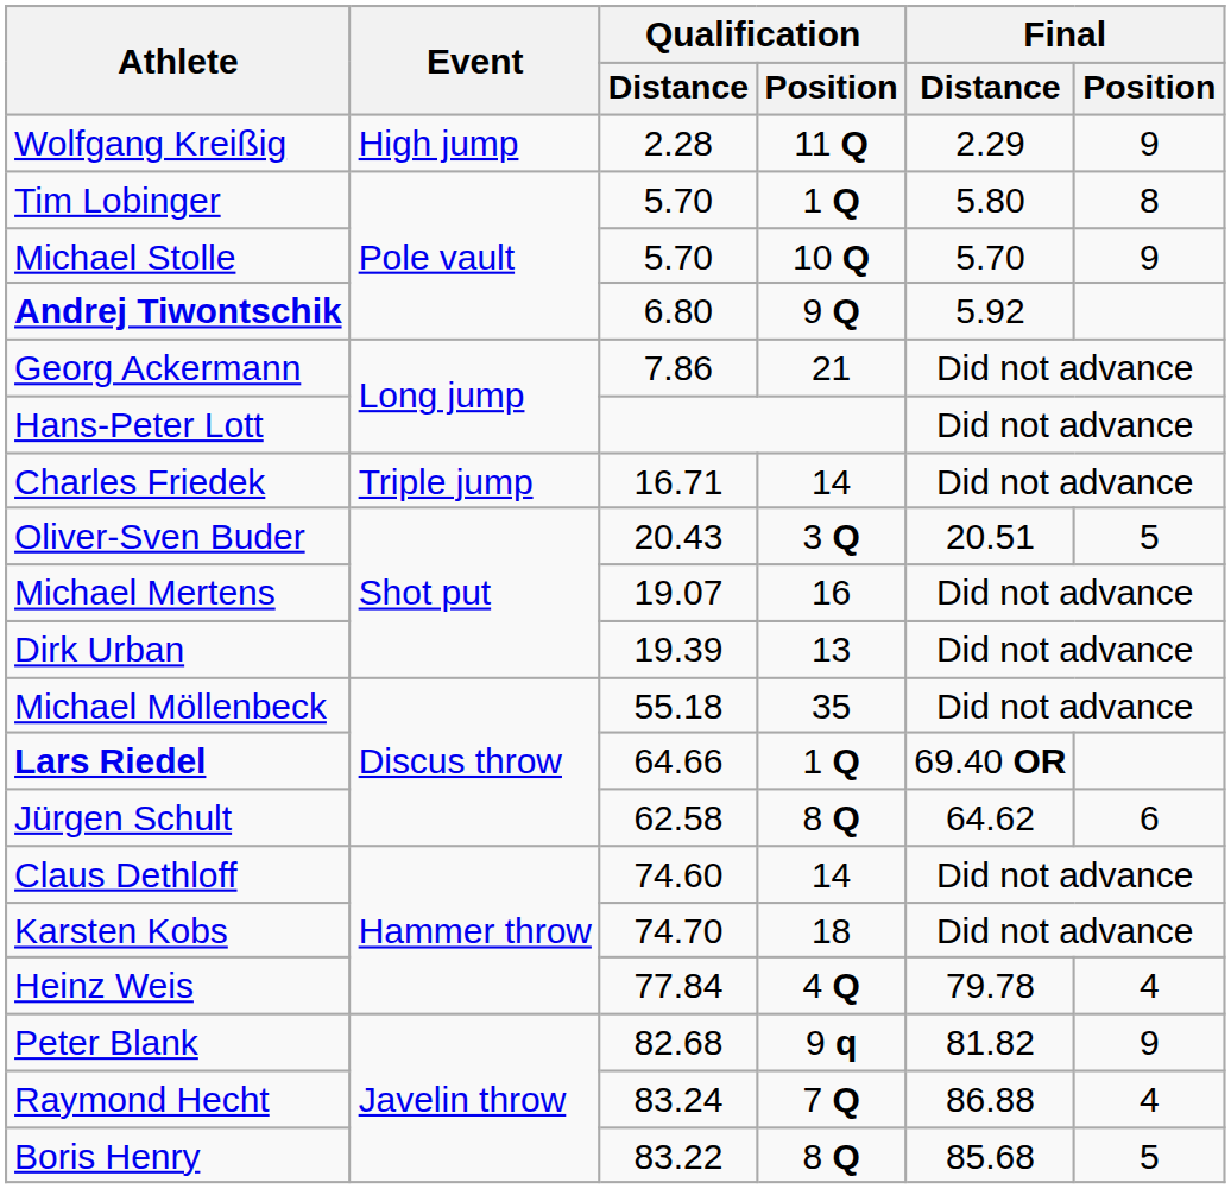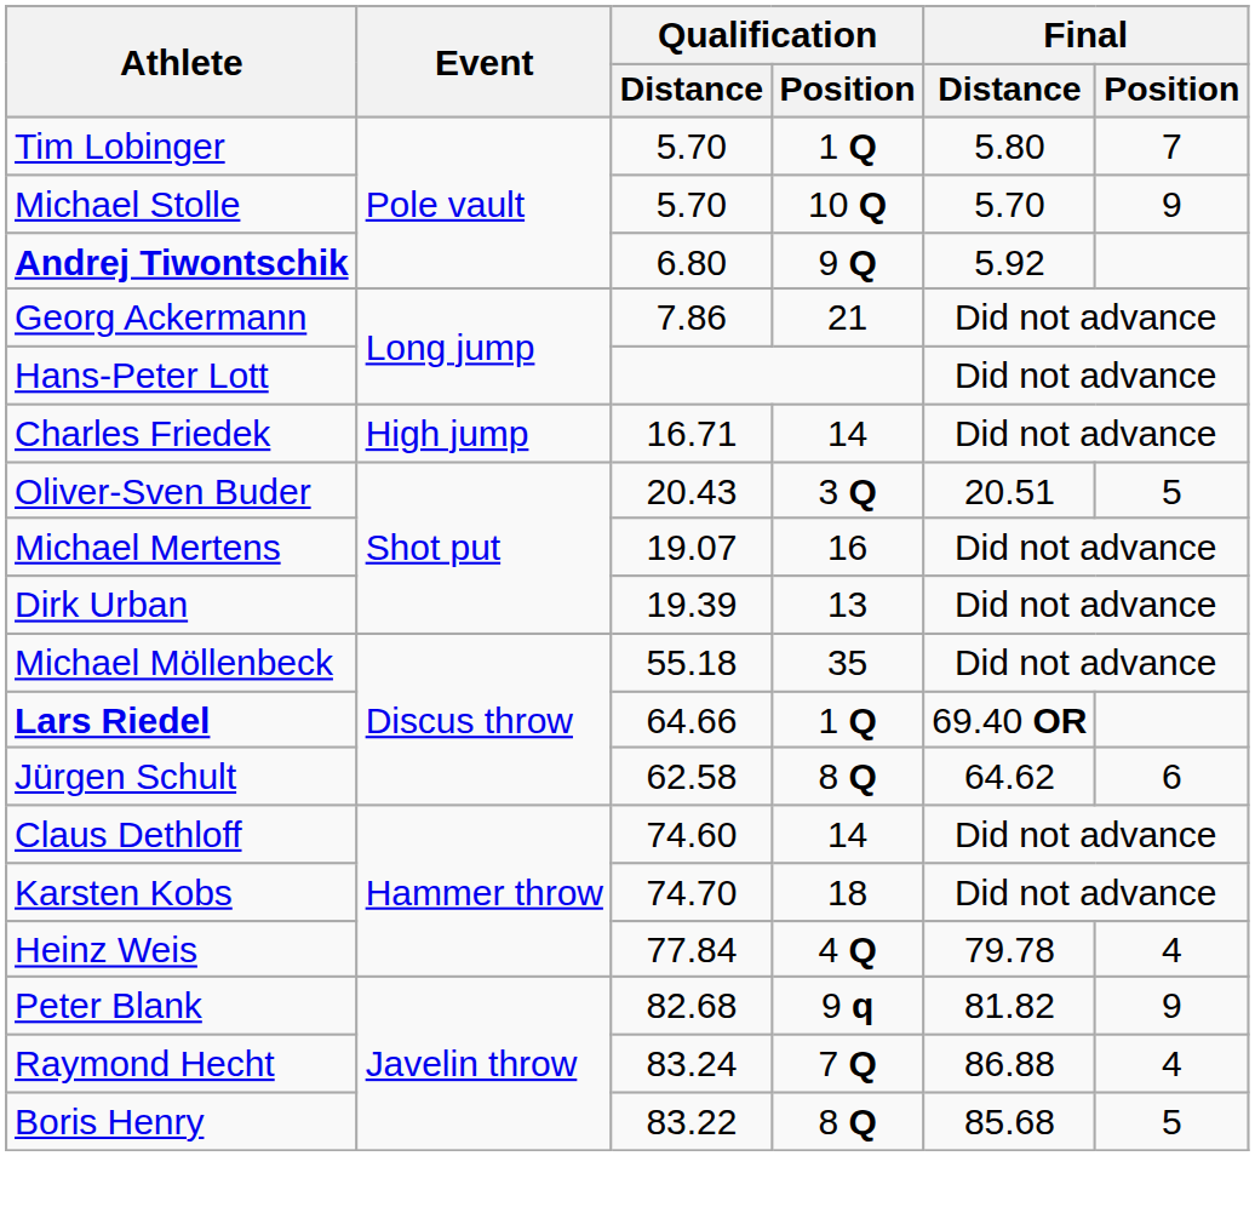 <table class="wikitable" style="font-size:90%">
 <tr>
 <th rowspan="2">Athlete</th>
 <th rowspan="2">Event</th>
 <th colspan="2">Qualification</th>
 <th colspan="2">Final</th>
 </tr>
 <tr style="font-size:95%">
 <th>Distance</th>
 <th>Position</th>
 <th>Distance</th>
 <th>Position</th>
 </tr>
 <tr align=center>
-<td align=left><a href='#'>Wolfgang Kreißig</a></td>
-<td align=left><a href='#'>High jump</a></td>
-<td>2.28</td>
-<td>11 <strong>Q</strong></td>
-<td>2.29</td>
-<td>9</td>
-</tr>
-<tr align=center>
 <td align=left><a href='#'>Tim Lobinger</a></td>
 <td align=left rowspan=3><a href='#'>Pole vault</a></td>
 <td>5.70</td>
 <td>1 <strong>Q</strong></td>
 <td>5.80</td>
-<td>8</td>
+<td>7</td>
 </tr>
 <tr align=center>
 <td align=left><a href='#'>Michael Stolle</a></td>
 <td>5.70</td>
 <td>10 <strong>Q</strong></td>
 <td>5.70</td>
 <td>9</td>
 </tr>
 <tr align=center>
 <td align=left><strong><a href='#'>Andrej Tiwontschik</a></strong></td>
 <td>6.80</td>
 <td>9 <strong>Q</strong></td>
 <td>5.92</td>
 <td></td>
 </tr>
 <tr align=center>
 <td align=left><a href='#'>Georg Ackermann</a></td>
 <td align=left rowspan=2><a href='#'>Long jump</a></td>
 <td>7.86</td>
 <td>21</td>
 <td colspan=2>Did not advance</td>
 </tr>
 <tr align=center>
 <td align=left><a href='#'>Hans-Peter Lott</a></td>
 <td colspan=2></td>
 <td colspan=2>Did not advance</td>
 </tr>
 <tr align=center>
 <td align=left><a href='#'>Charles Friedek</a></td>
-<td align=left><a href='#'>Triple jump</a></td>
+<td align=left><a href='#'>High jump</a></td>
 <td>16.71</td>
 <td>14</td>
 <td colspan=2>Did not advance</td>
 </tr>
 <tr align=center>
 <td align=left><a href='#'>Oliver-Sven Buder</a></td>
 <td align=left rowspan=3><a href='#'>Shot put</a></td>
 <td>20.43</td>
 <td>3 <strong>Q</strong></td>
 <td>20.51</td>
 <td>5</td>
 </tr>
 <tr align=center>
 <td align=left><a href='#'>Michael Mertens</a></td>
 <td>19.07</td>
 <td>16</td>
 <td colspan=2>Did not advance</td>
 </tr>
 <tr align=center>
 <td align=left><a href='#'>Dirk Urban</a></td>
 <td>19.39</td>
 <td>13</td>
 <td colspan=2>Did not advance</td>
 </tr>
 <tr align=center>
 <td align=left><a href='#'>Michael Möllenbeck</a></td>
 <td align=left rowspan=3><a href='#'>Discus throw</a></td>
 <td>55.18</td>
 <td>35</td>
 <td colspan=2>Did not advance</td>
 </tr>
 <tr align=center>
 <td align=left><strong><a href='#'>Lars Riedel</a></strong></td>
 <td>64.66</td>
 <td>1 <strong>Q</strong></td>
 <td>69.40 <strong>OR</strong></td>
 <td></td>
 </tr>
 <tr align=center>
 <td align=left><a href='#'>Jürgen Schult</a></td>
 <td>62.58</td>
 <td>8 <strong>Q</strong></td>
 <td>64.62</td>
 <td>6</td>
 </tr>
 <tr align=center>
 <td align=left><a href='#'>Claus Dethloff</a></td>
 <td align=left rowspan=3><a href='#'>Hammer throw</a></td>
 <td>74.60</td>
 <td>14</td>
 <td colspan=2>Did not advance</td>
 </tr>
 <tr align=center>
 <td align=left><a href='#'>Karsten Kobs</a></td>
 <td>74.70</td>
 <td>18</td>
 <td colspan=2>Did not advance</td>
 </tr>
 <tr align=center>
 <td align=left><a href='#'>Heinz Weis</a></td>
 <td>77.84</td>
 <td>4 <strong>Q</strong></td>
 <td>79.78</td>
 <td>4</td>
 </tr>
 <tr align=center>
 <td align=left><a href='#'>Peter Blank</a></td>
 <td align=left rowspan=3><a href='#'>Javelin throw</a></td>
 <td>82.68</td>
 <td>9 <strong>q</strong></td>
 <td>81.82</td>
 <td>9</td>
 </tr>
 <tr align=center>
 <td align=left><a href='#'>Raymond Hecht</a></td>
 <td>83.24</td>
 <td>7 <strong>Q</strong></td>
 <td>86.88</td>
 <td>4</td>
 </tr>
 <tr align=center>
 <td align=left><a href='#'>Boris Henry</a></td>
 <td>83.22</td>
 <td>8 <strong>Q</strong></td>
 <td>85.68</td>
 <td>5</td>
 </tr>
 </table>
